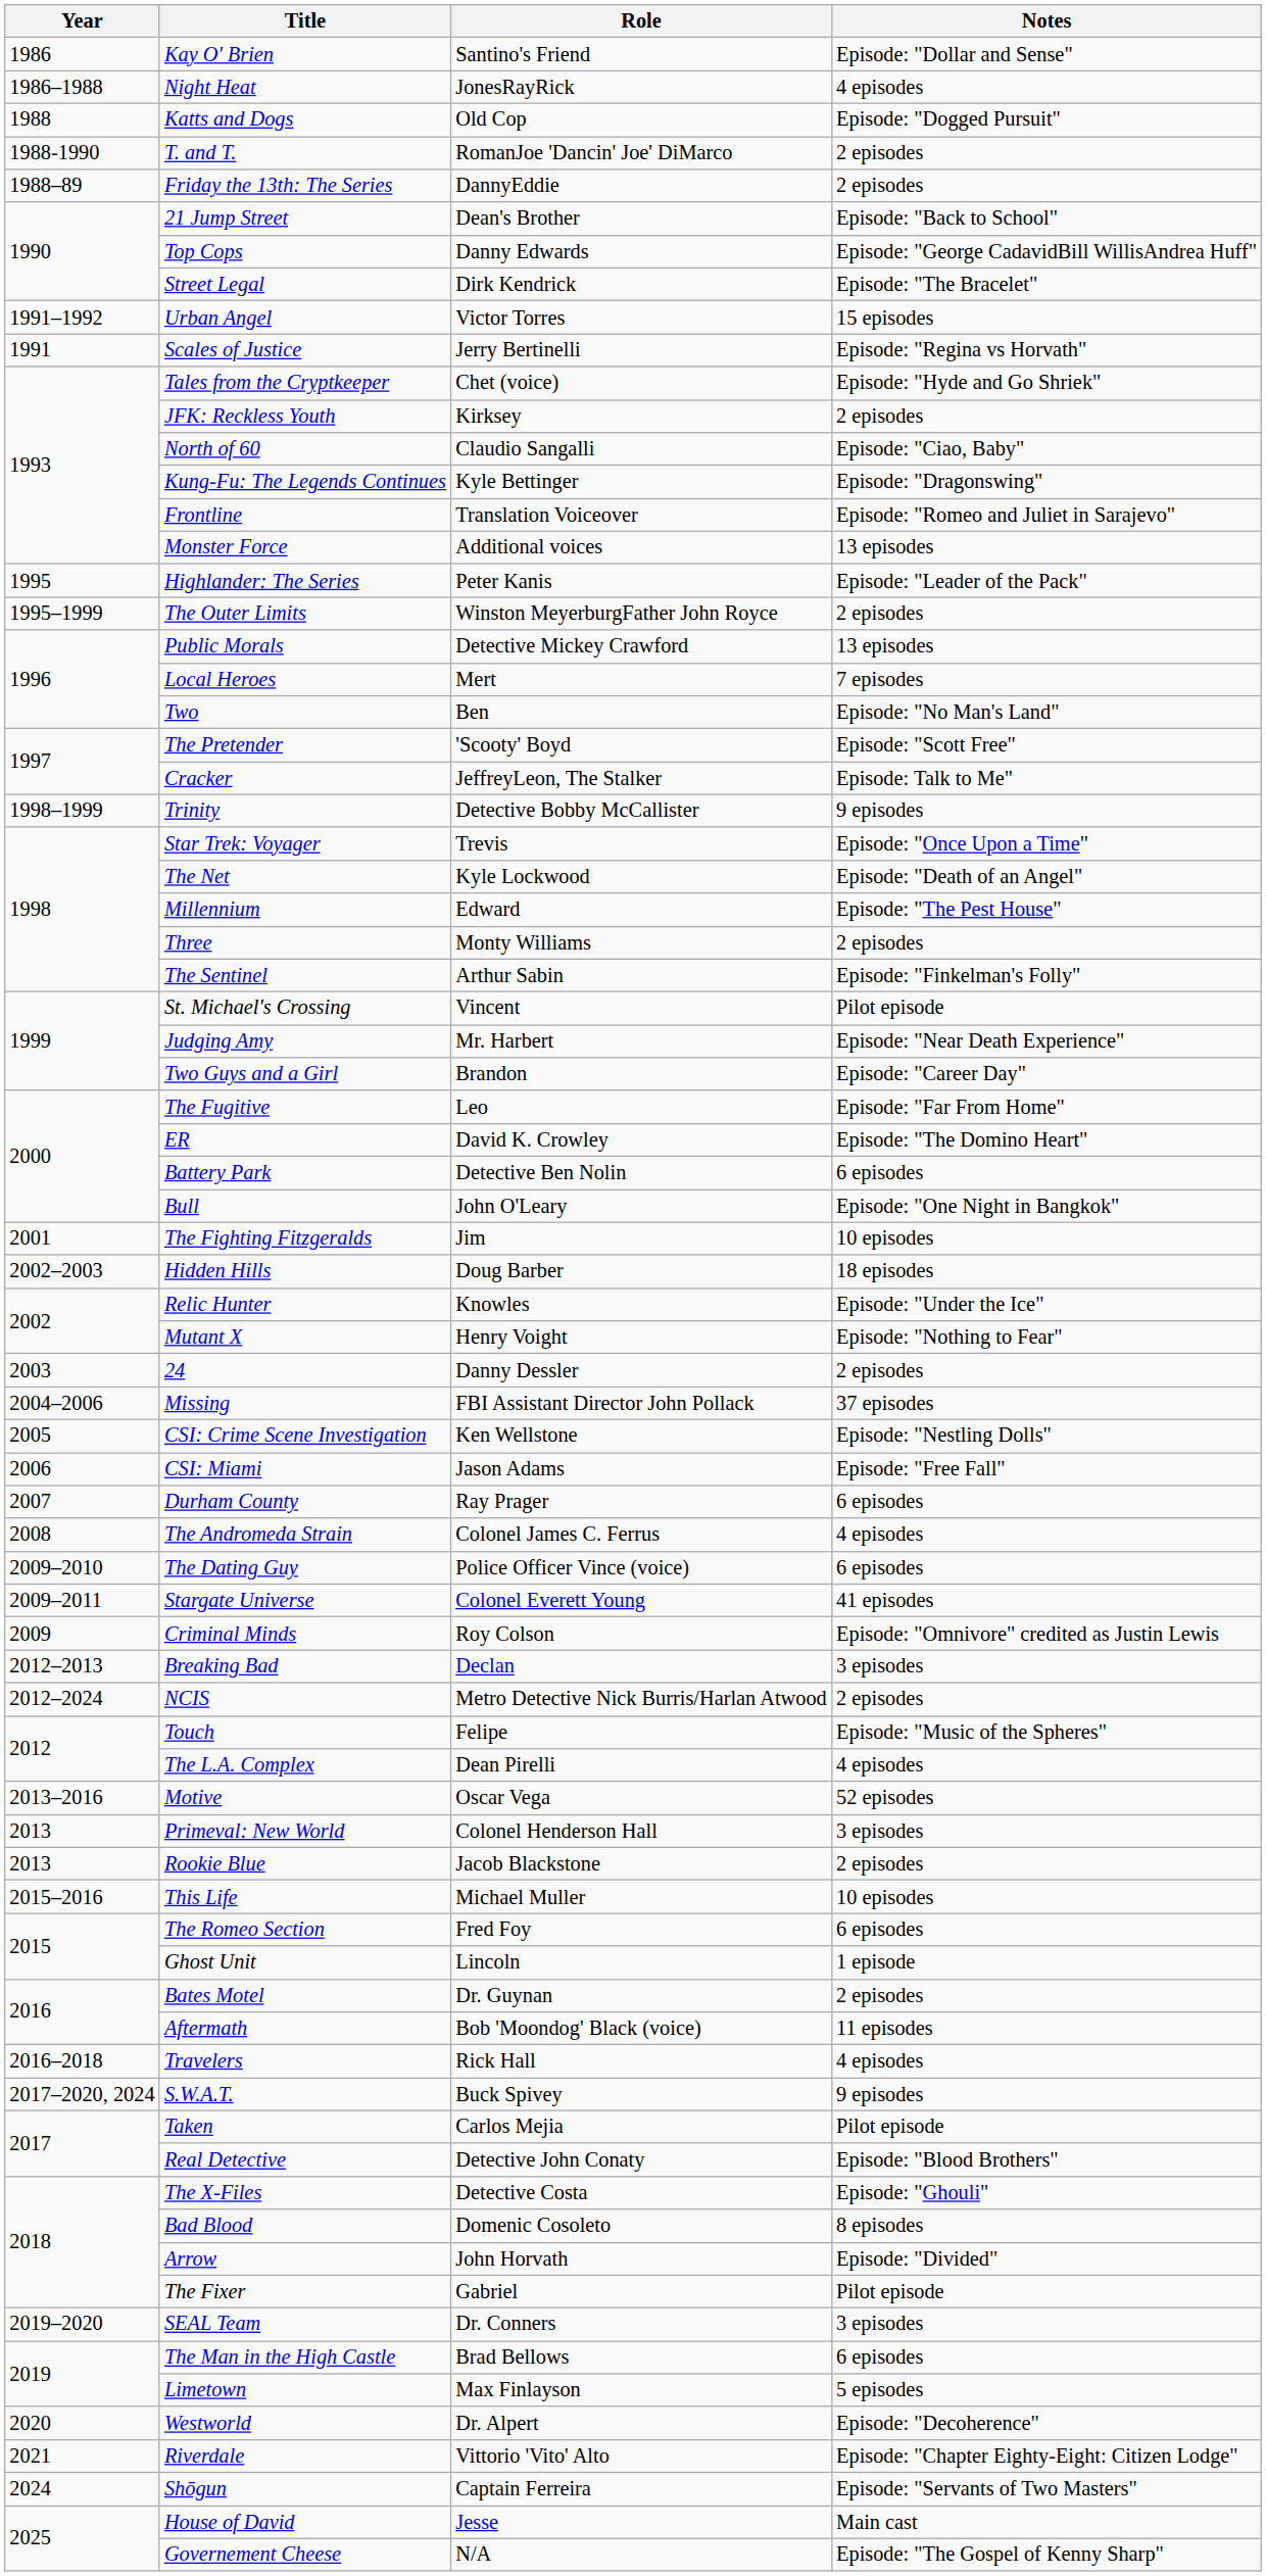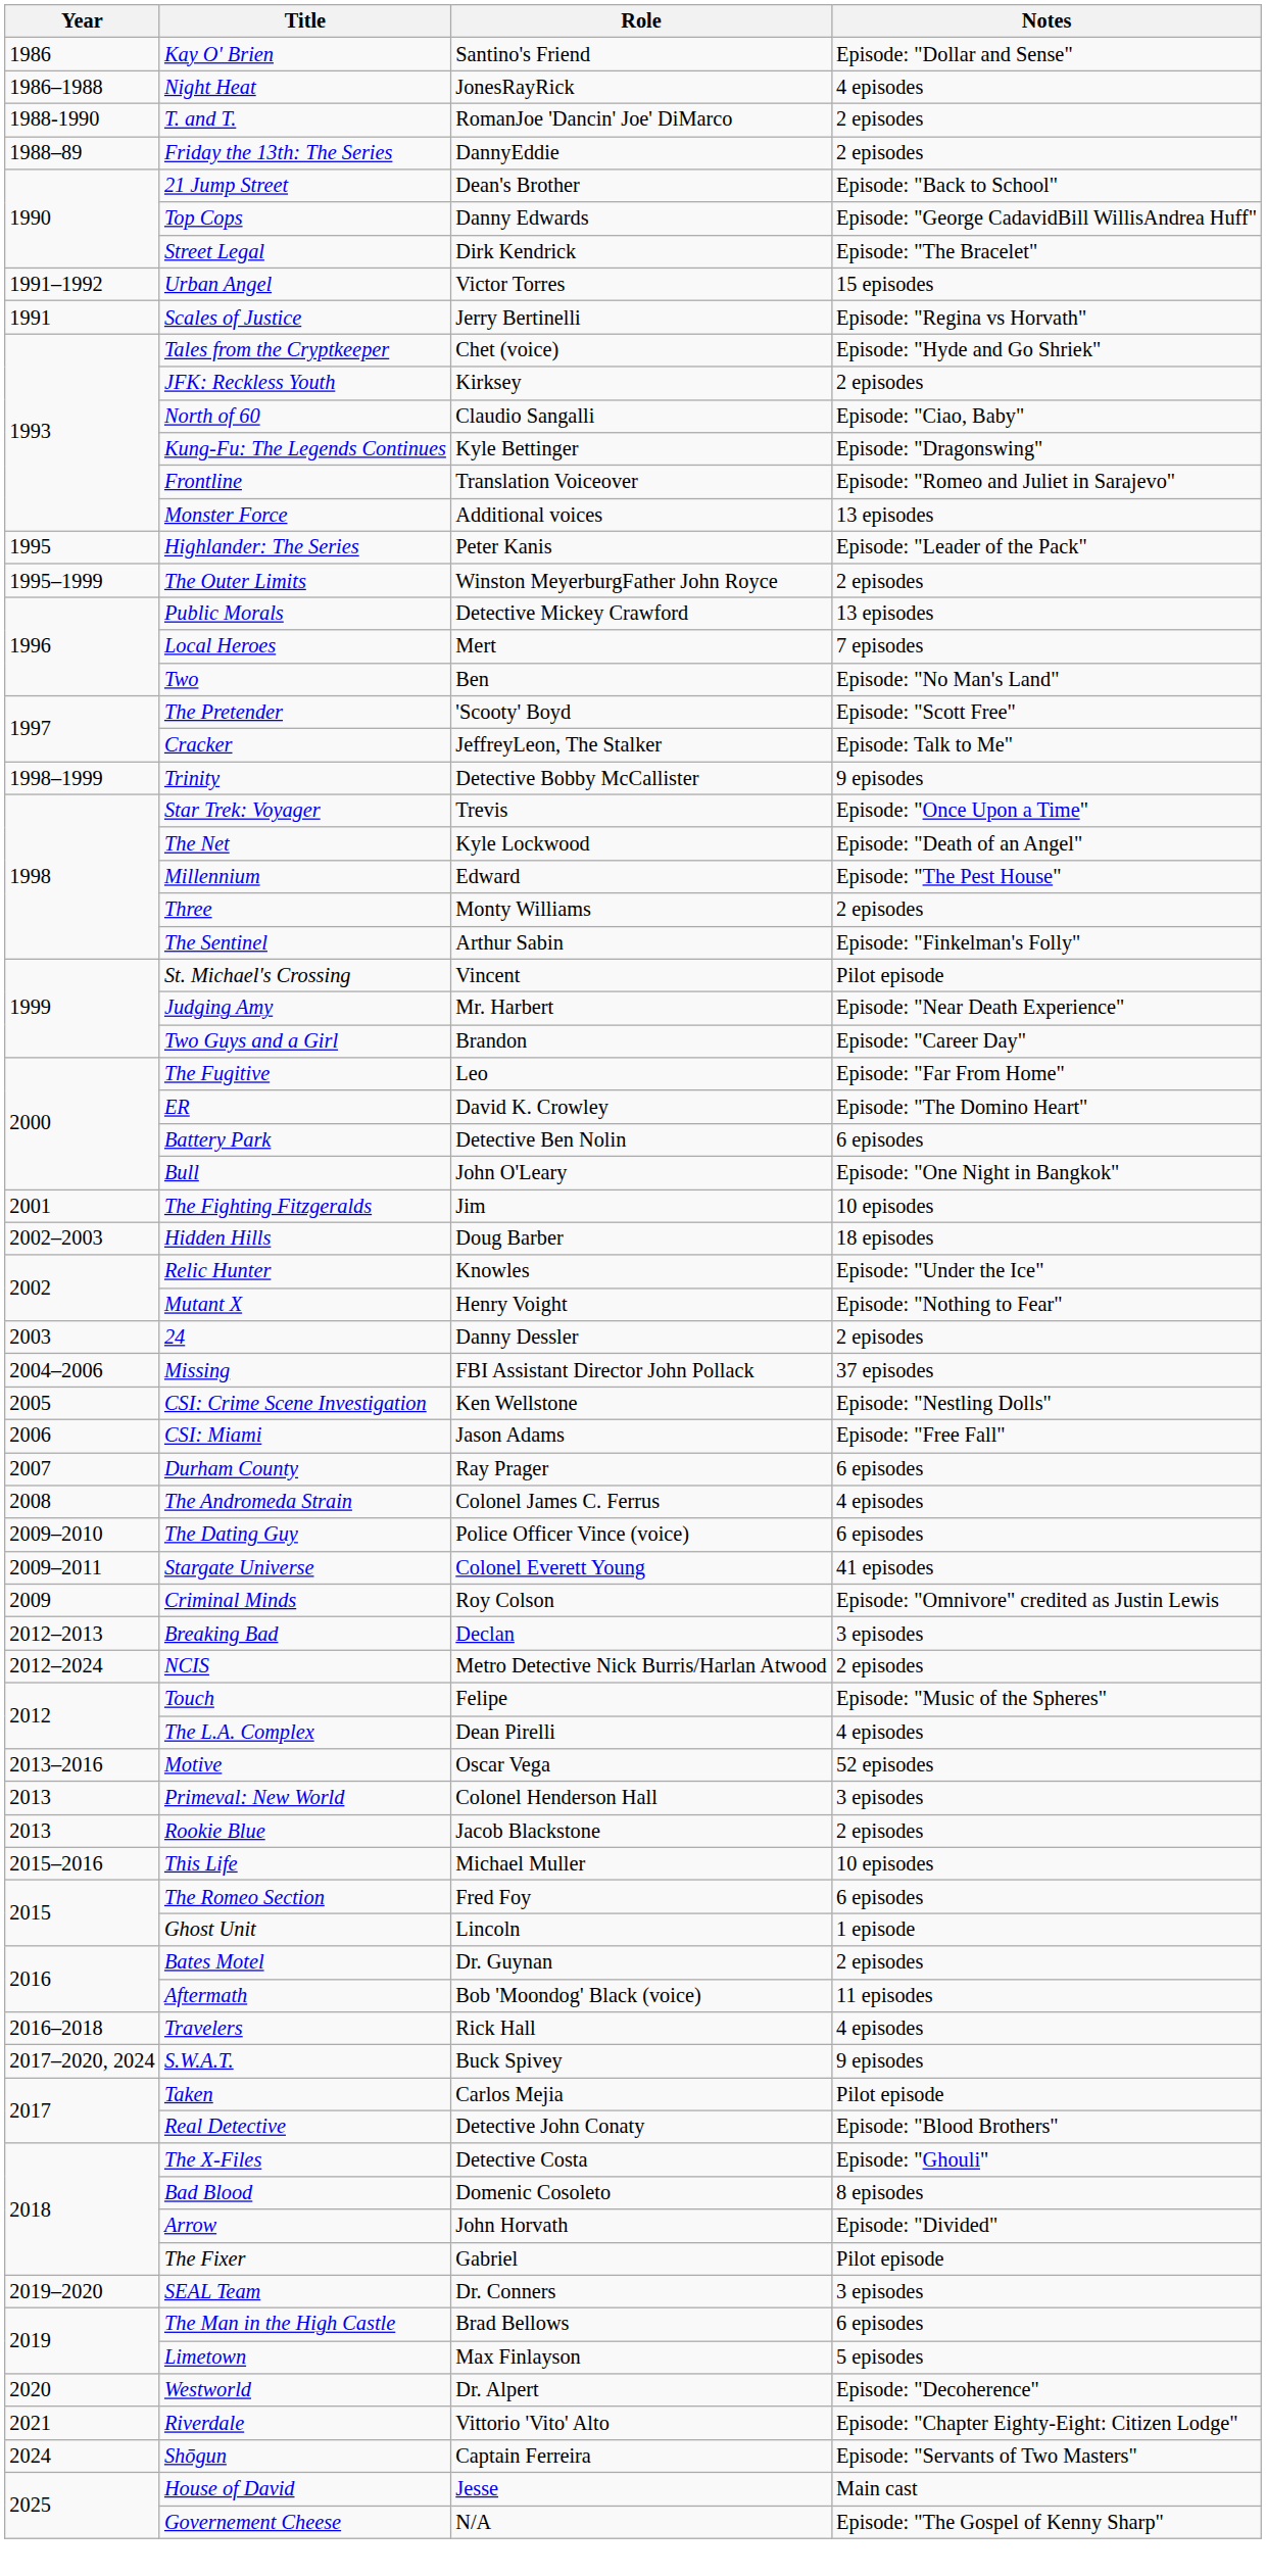 <table class="wikitable sortable">
 <tr>
 <th>Year</th>
 <th>Title</th>
 <th>Role</th>
 <th class="unsortable">Notes</th>
 </tr>
 <tr>
 <td>1986</td>
 <td><em><a href='#'>Kay O' Brien</a></em></td>
 <td>Santino's Friend</td>
 <td>Episode: "Dollar and Sense"</td>
 </tr>
 <tr>
 <td>1986–1988</td>
 <td><em><a href='#'>Night Heat</a></em></td>
 <td>JonesRayRick</td>
 <td>4 episodes</td>
-</tr>
-<tr>
-<td>1988</td>
-<td><em><a href='#'>Katts and Dogs</a></em></td>
-<td>Old Cop</td>
-<td>Episode: "Dogged Pursuit"</td>
 </tr>
 <tr>
 <td>1988-1990</td>
 <td><em><a href='#'>T. and T.</a></em></td>
 <td>RomanJoe 'Dancin' Joe' DiMarco</td>
 <td>2 episodes</td>
 </tr>
 <tr>
 <td>1988–89</td>
 <td><em><a href='#'>Friday the 13th: The Series</a></em></td>
 <td>DannyEddie</td>
 <td>2 episodes</td>
 </tr>
 <tr>
 <td rowspan="3">1990</td>
 <td><em><a href='#'>21 Jump Street</a></em></td>
 <td>Dean's Brother</td>
 <td>Episode: "Back to School"</td>
 </tr>
 <tr>
 <td><em><a href='#'>Top Cops</a></em></td>
 <td>Danny Edwards</td>
 <td>Episode: "George CadavidBill WillisAndrea Huff"</td>
 </tr>
 <tr>
 <td><em><a href='#'>Street Legal</a></em></td>
 <td>Dirk Kendrick</td>
 <td>Episode: "The Bracelet"</td>
 </tr>
 <tr>
 <td>1991–1992</td>
 <td><em><a href='#'>Urban Angel</a></em></td>
 <td>Victor Torres</td>
 <td>15 episodes</td>
 </tr>
 <tr>
 <td>1991</td>
 <td><em><a href='#'>Scales of Justice</a></em></td>
 <td>Jerry Bertinelli</td>
 <td>Episode: "Regina vs Horvath"</td>
 </tr>
 <tr>
 <td rowspan="6">1993</td>
 <td><em><a href='#'>Tales from the Cryptkeeper</a></em></td>
 <td>Chet (voice)</td>
 <td>Episode: "Hyde and Go Shriek"</td>
 </tr>
 <tr>
 <td><em><a href='#'>JFK: Reckless Youth</a></em></td>
 <td>Kirksey</td>
 <td>2 episodes</td>
 </tr>
 <tr>
 <td><em><a href='#'>North of 60</a></em></td>
 <td>Claudio Sangalli</td>
 <td>Episode: "Ciao, Baby"</td>
 </tr>
 <tr>
 <td><em><a href='#'>Kung-Fu: The Legends Continues</a></em></td>
 <td>Kyle Bettinger</td>
 <td>Episode: "Dragonswing"</td>
 </tr>
 <tr>
 <td><em><a href='#'>Frontline</a></em></td>
 <td>Translation Voiceover</td>
 <td>Episode: "Romeo and Juliet in Sarajevo"</td>
 </tr>
 <tr>
 <td><em><a href='#'>Monster Force</a></em></td>
 <td>Additional voices</td>
 <td>13 episodes</td>
 </tr>
 <tr>
 <td>1995</td>
 <td><em><a href='#'>Highlander: The Series</a></em></td>
 <td>Peter Kanis</td>
 <td>Episode: "Leader of the Pack"</td>
 </tr>
 <tr>
 <td>1995–1999</td>
 <td data-sort-value="Outer Limits, The"><em><a href='#'>The Outer Limits</a></em></td>
 <td>Winston MeyerburgFather John Royce</td>
 <td>2 episodes</td>
 </tr>
 <tr>
 <td rowspan="3">1996</td>
 <td><em><a href='#'>Public Morals</a></em></td>
 <td>Detective Mickey Crawford</td>
 <td>13 episodes</td>
 </tr>
 <tr>
 <td><em><a href='#'>Local Heroes</a></em></td>
 <td>Mert</td>
 <td>7 episodes</td>
 </tr>
 <tr>
 <td><em><a href='#'>Two</a></em></td>
 <td>Ben</td>
 <td>Episode: "No Man's Land"</td>
 </tr>
 <tr>
 <td rowspan="2">1997</td>
 <td data-sort-value="Pretender, The"><em><a href='#'>The Pretender</a></em></td>
 <td>'Scooty' Boyd</td>
 <td>Episode: "Scott Free"</td>
 </tr>
 <tr>
 <td><em><a href='#'>Cracker</a></em></td>
 <td>JeffreyLeon, The Stalker</td>
 <td>Episode: Talk to Me"</td>
 </tr>
 <tr>
 <td>1998–1999</td>
 <td><em><a href='#'>Trinity</a></em></td>
 <td>Detective Bobby McCallister</td>
 <td>9 episodes</td>
 </tr>
 <tr>
 <td rowspan="5">1998</td>
 <td><em><a href='#'>Star Trek: Voyager</a></em></td>
 <td>Trevis</td>
 <td>Episode: "<a href='#'>Once Upon a Time</a>"</td>
 </tr>
 <tr>
 <td data-sort-value="Net, The"><em><a href='#'>The Net</a></em></td>
 <td>Kyle Lockwood</td>
 <td>Episode: "Death of an Angel"</td>
 </tr>
 <tr>
 <td><em><a href='#'>Millennium</a></em></td>
 <td>Edward</td>
 <td>Episode: "<a href='#'>The Pest House</a>"</td>
 </tr>
 <tr>
 <td><em><a href='#'>Three</a></em></td>
 <td>Monty Williams</td>
 <td>2 episodes</td>
 </tr>
 <tr>
 <td data-sort-value="Sentinel, The"><em><a href='#'>The Sentinel</a></em></td>
 <td>Arthur Sabin</td>
 <td>Episode: "Finkelman's Folly"</td>
 </tr>
 <tr>
 <td rowspan="3">1999</td>
 <td><em>St. Michael's Crossing</em></td>
 <td>Vincent</td>
 <td>Pilot episode</td>
 </tr>
 <tr>
 <td><em><a href='#'>Judging Amy</a></em></td>
 <td>Mr. Harbert</td>
 <td>Episode: "Near Death Experience"</td>
 </tr>
 <tr>
 <td><em><a href='#'>Two Guys and a Girl</a></em></td>
 <td>Brandon</td>
 <td>Episode: "Career Day"</td>
 </tr>
 <tr>
 <td rowspan="4">2000</td>
 <td data-sort-value="Fugitive, The"><em><a href='#'>The Fugitive</a></em></td>
 <td>Leo</td>
 <td>Episode: "Far From Home"</td>
 </tr>
 <tr>
 <td><em><a href='#'>ER</a></em></td>
 <td>David K. Crowley</td>
 <td>Episode: "The Domino Heart"</td>
 </tr>
 <tr>
 <td><em><a href='#'>Battery Park</a></em></td>
 <td>Detective Ben Nolin</td>
 <td>6 episodes</td>
 </tr>
 <tr>
 <td><em><a href='#'>Bull</a></em></td>
 <td>John O'Leary</td>
 <td>Episode: "One Night in Bangkok"</td>
 </tr>
 <tr>
 <td>2001</td>
 <td data-sort-value="Fighting Fitzgeralds, The"><em><a href='#'>The Fighting Fitzgeralds</a></em></td>
 <td>Jim</td>
 <td>10 episodes</td>
 </tr>
 <tr>
 <td>2002–2003</td>
 <td><em><a href='#'>Hidden Hills</a></em></td>
 <td>Doug Barber</td>
 <td>18 episodes</td>
 </tr>
 <tr>
 <td rowspan="2">2002</td>
 <td><em><a href='#'>Relic Hunter</a></em></td>
 <td>Knowles</td>
 <td>Episode: "Under the Ice"</td>
 </tr>
 <tr>
 <td><em><a href='#'>Mutant X</a></em></td>
 <td>Henry Voight</td>
 <td>Episode: "Nothing to Fear"</td>
 </tr>
 <tr>
 <td>2003</td>
 <td><em><a href='#'>24</a></em></td>
 <td>Danny Dessler</td>
 <td>2 episodes</td>
 </tr>
 <tr>
 <td>2004–2006</td>
 <td><em><a href='#'>Missing</a></em></td>
 <td>FBI Assistant Director John Pollack</td>
 <td>37 episodes</td>
 </tr>
 <tr>
 <td>2005</td>
 <td><em><a href='#'>CSI: Crime Scene Investigation</a></em></td>
 <td>Ken Wellstone</td>
 <td>Episode: "Nestling Dolls"</td>
 </tr>
 <tr>
 <td>2006</td>
 <td><em><a href='#'>CSI: Miami</a></em></td>
 <td>Jason Adams</td>
 <td>Episode: "Free Fall"</td>
 </tr>
 <tr>
 <td>2007</td>
 <td><em><a href='#'>Durham County</a></em></td>
 <td>Ray Prager</td>
 <td>6 episodes</td>
 </tr>
 <tr>
 <td>2008</td>
 <td data-sort-value="Andromeda Strain, The"><em><a href='#'>The Andromeda Strain</a></em></td>
 <td>Colonel James C. Ferrus</td>
 <td>4 episodes</td>
 </tr>
 <tr>
 <td>2009–2010</td>
 <td data-sort-value="Dating Guy, The"><em><a href='#'>The Dating Guy</a></em></td>
 <td>Police Officer Vince (voice)</td>
 <td>6 episodes</td>
 </tr>
 <tr>
 <td>2009–2011</td>
 <td><em><a href='#'>Stargate Universe</a></em></td>
 <td><a href='#'>Colonel Everett Young</a></td>
 <td>41 episodes</td>
 </tr>
 <tr>
 <td>2009</td>
 <td><em><a href='#'>Criminal Minds</a></em></td>
 <td>Roy Colson</td>
 <td>Episode: "Omnivore" credited as Justin Lewis</td>
 </tr>
 <tr>
 <td>2012–2013</td>
 <td><em><a href='#'>Breaking Bad</a></em></td>
 <td><a href='#'>Declan</a></td>
 <td>3 episodes</td>
 </tr>
 <tr>
 <td>2012–2024</td>
 <td><a href='#'><em>NCIS</em></a></td>
 <td>Metro Detective Nick Burris/Harlan Atwood</td>
 <td>2 episodes</td>
 </tr>
 <tr>
 <td rowspan="2">2012</td>
 <td><em><a href='#'>Touch</a></em></td>
 <td>Felipe</td>
 <td>Episode: "Music of the Spheres"</td>
 </tr>
 <tr>
 <td data-sort-value="L.A. Complex, The"><em><a href='#'>The L.A. Complex</a></em></td>
 <td>Dean Pirelli</td>
 <td>4 episodes</td>
 </tr>
 <tr>
 <td>2013–2016</td>
 <td><em><a href='#'>Motive</a></em></td>
 <td>Oscar Vega</td>
 <td>52 episodes</td>
 </tr>
 <tr>
 <td>2013</td>
 <td><em><a href='#'>Primeval: New World</a></em></td>
 <td>Colonel Henderson Hall</td>
 <td>3 episodes</td>
 </tr>
 <tr>
 <td>2013</td>
 <td><em><a href='#'>Rookie Blue</a></em></td>
 <td>Jacob Blackstone</td>
 <td>2 episodes</td>
 </tr>
 <tr>
 <td>2015–2016</td>
 <td><em><a href='#'>This Life</a></em></td>
 <td>Michael Muller</td>
 <td>10 episodes</td>
 </tr>
 <tr>
 <td rowspan="2">2015</td>
 <td data-sort-value="Romeo Section, The"><em><a href='#'>The Romeo Section</a></em></td>
 <td>Fred Foy</td>
 <td>6 episodes</td>
 </tr>
 <tr>
 <td><em>Ghost Unit</em></td>
 <td>Lincoln</td>
 <td>1 episode</td>
 </tr>
 <tr>
 <td rowspan="2">2016</td>
 <td><em><a href='#'>Bates Motel</a></em></td>
 <td>Dr. Guynan</td>
 <td>2 episodes</td>
 </tr>
 <tr>
 <td><em><a href='#'>Aftermath</a></em></td>
 <td>Bob 'Moondog' Black (voice)</td>
 <td>11 episodes</td>
 </tr>
 <tr>
 <td>2016–2018</td>
 <td><em><a href='#'>Travelers</a></em></td>
 <td>Rick Hall</td>
 <td>4 episodes</td>
 </tr>
 <tr>
 <td>2017–2020, 2024</td>
 <td><em><a href='#'>S.W.A.T.</a></em></td>
 <td>Buck Spivey</td>
 <td>9 episodes</td>
 </tr>
 <tr>
 <td rowspan="2">2017</td>
 <td><em><a href='#'>Taken</a></em></td>
 <td>Carlos Mejia</td>
 <td>Pilot episode</td>
 </tr>
 <tr>
 <td><em><a href='#'>Real Detective</a></em></td>
 <td>Detective John Conaty</td>
 <td>Episode: "Blood Brothers"</td>
 </tr>
 <tr>
 <td rowspan="4">2018</td>
 <td data-sort-value="X-Files, The"><em><a href='#'>The X-Files</a></em></td>
 <td>Detective Costa</td>
 <td>Episode: "<a href='#'>Ghouli</a>"</td>
 </tr>
 <tr>
 <td><em><a href='#'>Bad Blood</a></em></td>
 <td>Domenic Cosoleto</td>
 <td>8 episodes</td>
 </tr>
 <tr>
 <td><em><a href='#'>Arrow</a></em></td>
 <td>John Horvath</td>
 <td>Episode: "Divided"</td>
 </tr>
 <tr>
 <td data-sort-value="Fixer, The"><em>The Fixer</em></td>
 <td>Gabriel</td>
 <td>Pilot episode</td>
 </tr>
 <tr>
 <td>2019–2020</td>
 <td><em><a href='#'>SEAL Team</a></em></td>
 <td>Dr. Conners</td>
 <td>3 episodes</td>
 </tr>
 <tr>
 <td rowspan="2">2019</td>
 <td data-sort-value="Man in the High Castle, The"><em><a href='#'>The Man in the High Castle</a></em></td>
 <td>Brad Bellows</td>
 <td>6 episodes</td>
 </tr>
 <tr>
 <td><em><a href='#'>Limetown</a></em></td>
 <td>Max Finlayson</td>
 <td>5 episodes</td>
 </tr>
 <tr>
 <td>2020</td>
 <td><em><a href='#'>Westworld</a></em></td>
 <td>Dr. Alpert</td>
 <td>Episode: "Decoherence"</td>
 </tr>
 <tr>
 <td>2021</td>
 <td><em><a href='#'>Riverdale</a></em></td>
 <td>Vittorio 'Vito' Alto</td>
 <td>Episode: "Chapter Eighty-Eight: Citizen Lodge"</td>
 </tr>
 <tr>
 <td>2024</td>
 <td><em><a href='#'>Shōgun</a></em></td>
 <td>Captain Ferreira</td>
 <td>Episode: "Servants of Two Masters"</td>
 </tr>
 <tr>
 <td rowspan="2">2025</td>
 <td><em><a href='#'>House of David</a></em></td>
 <td><a href='#'>Jesse</a></td>
 <td>Main cast</td>
 </tr>
 <tr>
 <td><em><a href='#'>Governement Cheese</a></em></td>
 <td>N/A</td>
 <td>Episode: "The Gospel of Kenny Sharp"</td>
 </tr>
 </table>
